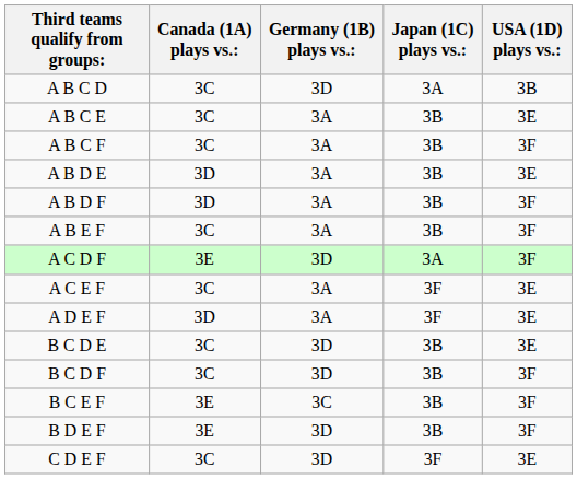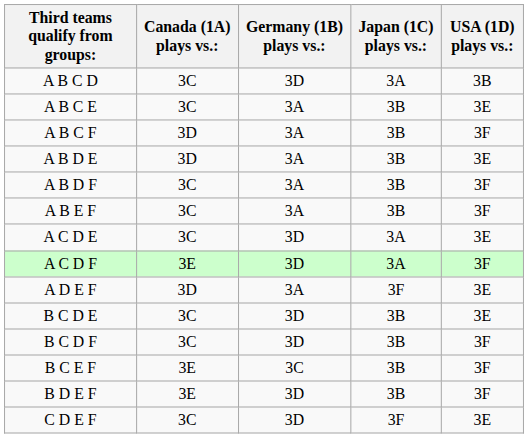 <table class="wikitable" width="500" style="text-align:center; font-size:95%">
 <tr>
 <th>Third teams qualify from groups:</th>
 <th>Canada (1A) plays vs.:</th>
 <th>Germany (1B) plays vs.:</th>
 <th>Japan (1C) plays vs.:</th>
 <th>USA (1D) plays vs.:</th>
 </tr>
 <tr>
 <td>A B C D</td>
 <td>3C</td>
 <td>3D</td>
 <td>3A</td>
 <td>3B</td>
 </tr>
 <tr>
 <td>A B C E</td>
 <td>3C</td>
 <td>3A</td>
 <td>3B</td>
 <td>3E</td>
 </tr>
 <tr>
 <td>A B C F</td>
-<td>3C</td>
+<td>3D</td>
 <td>3A</td>
 <td>3B</td>
 <td>3F</td>
 </tr>
 <tr>
 <td>A B D E</td>
 <td>3D</td>
 <td>3A</td>
 <td>3B</td>
 <td>3E</td>
 </tr>
 <tr>
 <td>A B D F</td>
-<td>3D</td>
+<td>3C</td>
 <td>3A</td>
 <td>3B</td>
 <td>3F</td>
 </tr>
 <tr>
 <td>A B E F</td>
 <td>3C</td>
 <td>3A</td>
 <td>3B</td>
 <td>3F</td>
 </tr>
+<tr>
+<td>A C D E</td>
+<td>3C</td>
+<td>3D</td>
+<td>3A</td>
+<td>3E</td>
+</tr>
 <tr bgcolor=#ccffcc>
 <td>A C D F</td>
 <td>3E</td>
 <td>3D</td>
 <td>3A</td>
 <td>3F</td>
-</tr>
-<tr>
-<td>A C E F</td>
-<td>3C</td>
-<td>3A</td>
-<td>3F</td>
-<td>3E</td>
 </tr>
 <tr>
 <td>A D E F</td>
 <td>3D</td>
 <td>3A</td>
 <td>3F</td>
 <td>3E</td>
 </tr>
 <tr>
 <td>B C D E</td>
 <td>3C</td>
 <td>3D</td>
 <td>3B</td>
 <td>3E</td>
 </tr>
 <tr>
 <td>B C D F</td>
 <td>3C</td>
 <td>3D</td>
 <td>3B</td>
 <td>3F</td>
 </tr>
 <tr>
 <td>B C E F</td>
 <td>3E</td>
 <td>3C</td>
 <td>3B</td>
 <td>3F</td>
 </tr>
 <tr>
 <td>B D E F</td>
 <td>3E</td>
 <td>3D</td>
 <td>3B</td>
 <td>3F</td>
 </tr>
 <tr>
 <td>C D E F</td>
 <td>3C</td>
 <td>3D</td>
 <td>3F</td>
 <td>3E</td>
 </tr>
 </table>
